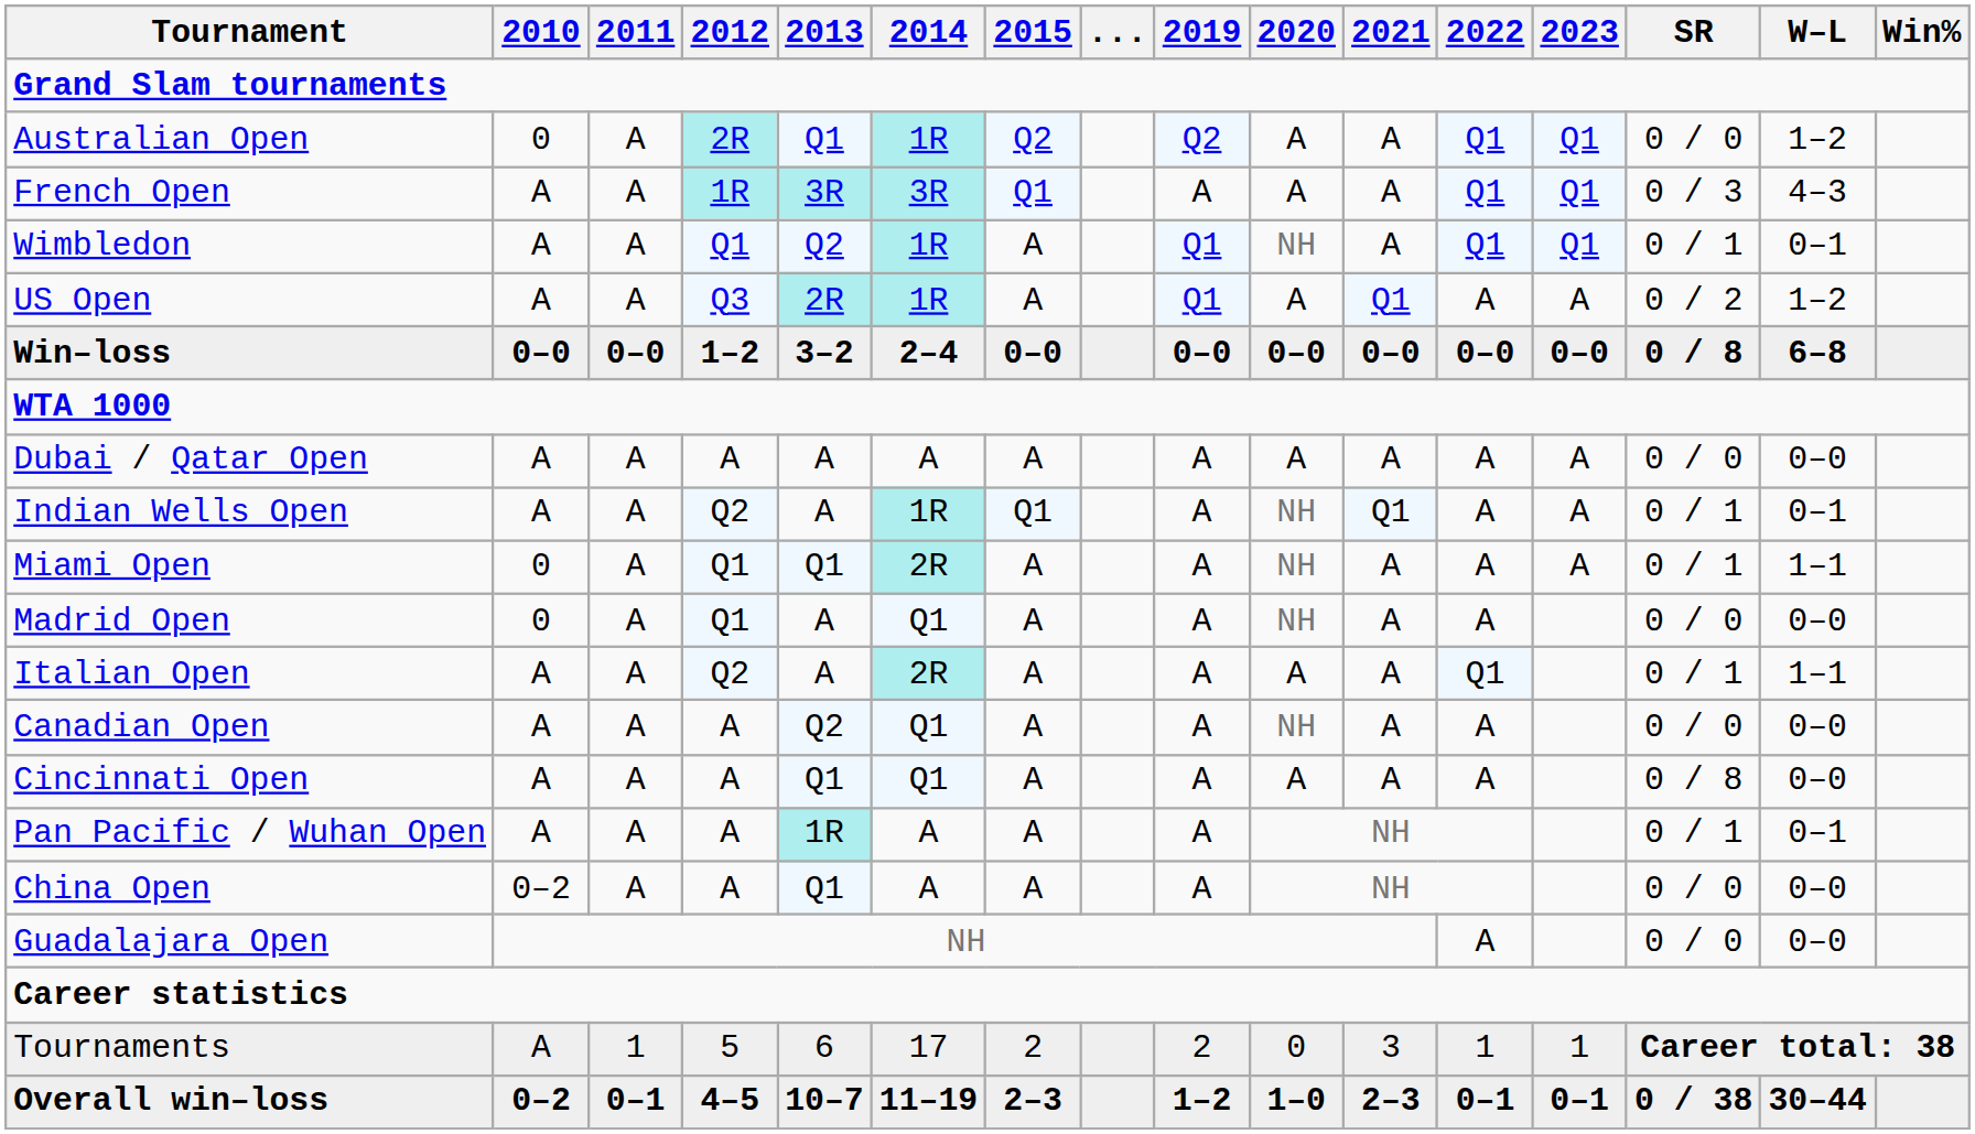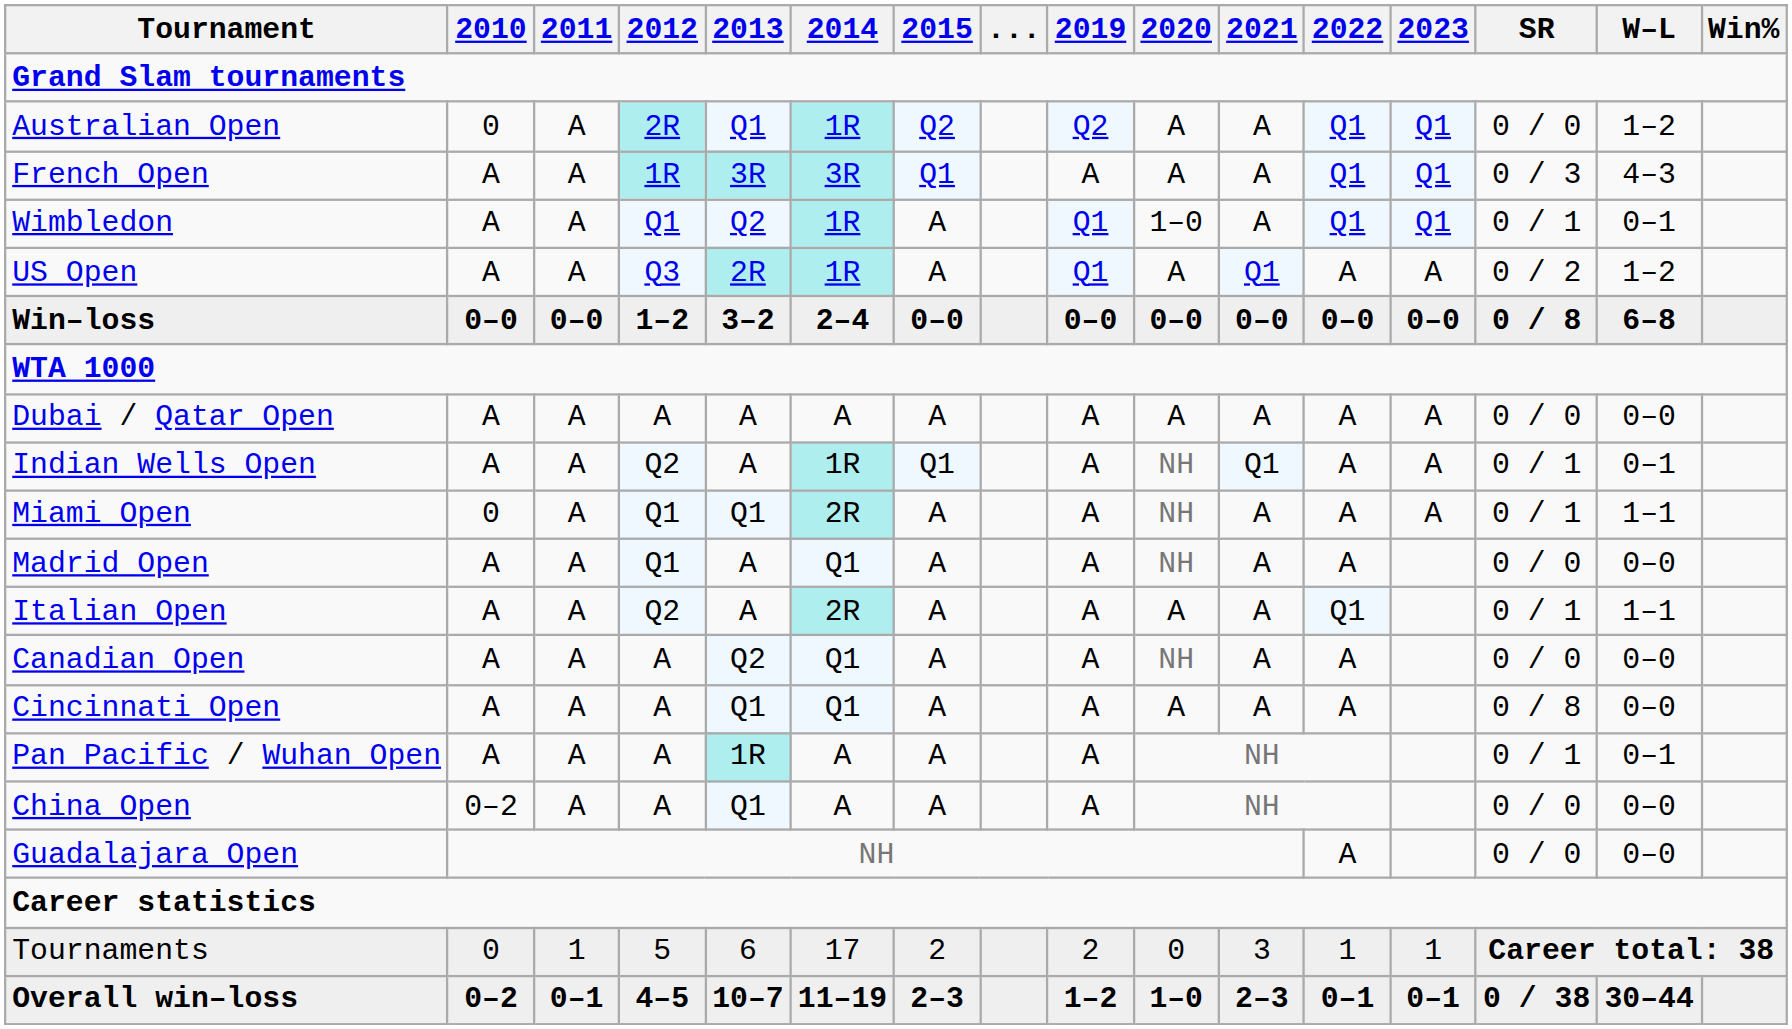 <table class="wikitable" style="text-align:center;">
 <tr>
 <th>Tournament</th>
 <th><a href='#'>2010</a></th>
 <th><a href='#'>2011</a></th>
 <th><a href='#'>2012</a></th>
 <th><a href='#'>2013</a></th>
 <th><a href='#'>2014</a></th>
 <th><a href='#'>2015</a></th>
 <th>...</th>
 <th><a href='#'>2019</a></th>
 <th><a href='#'>2020</a></th>
 <th><a href='#'>2021</a></th>
 <th><a href='#'>2022</a></th>
 <th><a href='#'>2023</a></th>
 <th>SR</th>
 <th>W–L</th>
 <th>Win%</th>
 </tr>
 <tr>
 <td colspan="16" align="left"><strong><a href='#'>Grand Slam tournaments</a></strong></td>
 </tr>
 <tr>
 <td align="left"><a href='#'>Australian Open</a></td>
 <td>0</td>
 <td>A</td>
 <td style="background:#afeeee;"><a href='#'>2R</a></td>
 <td bgcolor="f0f8ff"><a href='#'>Q1</a></td>
 <td style="background:#afeeee;"><a href='#'>1R</a></td>
 <td bgcolor="f0f8ff"><a href='#'>Q2</a></td>
 <td></td>
 <td bgcolor="f0f8ff"><a href='#'>Q2</a></td>
 <td>A</td>
 <td>A</td>
 <td bgcolor="f0f8ff"><a href='#'>Q1</a></td>
 <td bgcolor="f0f8ff"><a href='#'>Q1</a></td>
 <td>0 / 0</td>
 <td>1–2</td>
 <td></td>
 </tr>
 <tr>
 <td align="left"><a href='#'>French Open</a></td>
 <td>A</td>
 <td>A</td>
 <td style="background:#afeeee;"><a href='#'>1R</a></td>
 <td style="background:#afeeee;"><a href='#'>3R</a></td>
 <td style="background:#afeeee;"><a href='#'>3R</a></td>
 <td bgcolor="f0f8ff"><a href='#'>Q1</a></td>
 <td></td>
 <td>A</td>
 <td>A</td>
 <td>A</td>
 <td bgcolor=f0f8ff><a href='#'>Q1</a></td>
 <td bgcolor=f0f8ff><a href='#'>Q1</a></td>
 <td>0 / 3</td>
 <td>4–3</td>
 <td></td>
 </tr>
 <tr>
 <td align="left"><a href='#'>Wimbledon</a></td>
 <td>A</td>
 <td>A</td>
 <td bgcolor="f0f8ff"><a href='#'>Q1</a></td>
 <td bgcolor="f0f8ff"><a href='#'>Q2</a></td>
 <td style="background:#afeeee;"><a href='#'>1R</a></td>
 <td>A</td>
 <td></td>
 <td bgcolor="f0f8ff"><a href='#'>Q1</a></td>
-<td style="color:#767676;">NH</td>
+<td>1–0</td>
 <td>A</td>
 <td bgcolor=f0f8ff><a href='#'>Q1</a></td>
 <td bgcolor=f0f8ff><a href='#'>Q1</a></td>
 <td>0 / 1</td>
 <td>0–1</td>
 <td></td>
 </tr>
 <tr>
 <td align="left"><a href='#'>US Open</a></td>
 <td>A</td>
 <td>A</td>
 <td bgcolor="f0f8ff"><a href='#'>Q3</a></td>
 <td style="background:#afeeee;"><a href='#'>2R</a></td>
 <td style="background:#afeeee;"><a href='#'>1R</a></td>
 <td>A</td>
 <td></td>
 <td bgcolor=f0f8ff><a href='#'>Q1</a></td>
 <td>A</td>
 <td bgcolor=f0f8ff><a href='#'>Q1</a></td>
 <td>A</td>
 <td>A</td>
 <td>0 / 2</td>
 <td>1–2</td>
 <td></td>
 </tr>
 <tr style="background:#efefef; font-weight:bold;">
 <td align="left">Win–loss</td>
 <td>0–0</td>
 <td>0–0</td>
 <td>1–2</td>
 <td>3–2</td>
 <td>2–4</td>
 <td>0–0</td>
 <td></td>
 <td>0–0</td>
 <td>0–0</td>
 <td>0–0</td>
 <td>0–0</td>
 <td>0–0</td>
 <td>0 / 8</td>
 <td>6–8</td>
 <td></td>
 </tr>
 <tr>
 <td colspan="16" align="left"><strong><a href='#'>WTA 1000</a></strong></td>
 </tr>
 <tr>
 <td align="left"><a href='#'>Dubai</a> / <a href='#'>Qatar Open</a></td>
 <td>A</td>
 <td>A</td>
 <td>A</td>
 <td>A</td>
 <td>A</td>
 <td>A</td>
 <td></td>
 <td>A</td>
 <td>A</td>
 <td>A</td>
 <td>A</td>
 <td>A</td>
 <td>0 / 0</td>
 <td>0–0</td>
 <td></td>
 </tr>
 <tr>
 <td align="left"><a href='#'>Indian Wells Open</a></td>
 <td>A</td>
 <td>A</td>
 <td bgcolor="f0f8ff">Q2</td>
 <td>A</td>
 <td bgcolor="afeeee">1R</td>
 <td bgcolor="f0f8ff">Q1</td>
 <td></td>
 <td>A</td>
 <td style="color:#767676">NH</td>
 <td bgcolor="f0f8ff">Q1</td>
 <td>A</td>
 <td>A</td>
 <td>0 / 1</td>
 <td>0–1</td>
 <td></td>
 </tr>
 <tr>
 <td align="left"><a href='#'>Miami Open</a></td>
 <td>0</td>
 <td>A</td>
 <td bgcolor="f0f8ff">Q1</td>
 <td bgcolor="f0f8ff">Q1</td>
 <td bgcolor="afeeee">2R</td>
 <td>A</td>
 <td></td>
 <td>A</td>
 <td style="color:#767676">NH</td>
 <td>A</td>
 <td>A</td>
 <td>A</td>
 <td>0 / 1</td>
 <td>1–1</td>
 <td></td>
 </tr>
 <tr>
 <td align="left"><a href='#'>Madrid Open</a></td>
-<td>0</td>
+<td>A</td>
 <td>A</td>
 <td bgcolor="f0f8ff">Q1</td>
 <td>A</td>
 <td bgcolor="f0f8ff">Q1</td>
 <td>A</td>
 <td></td>
 <td>A</td>
 <td style="color:#767676">NH</td>
 <td>A</td>
 <td>A</td>
 <td></td>
 <td>0 / 0</td>
 <td>0–0</td>
 <td></td>
 </tr>
 <tr>
 <td align="left"><a href='#'>Italian Open</a></td>
 <td>A</td>
 <td>A</td>
 <td bgcolor="f0f8ff">Q2</td>
 <td>A</td>
 <td bgcolor="afeeee">2R</td>
 <td>A</td>
 <td></td>
 <td>A</td>
 <td>A</td>
 <td>A</td>
 <td bgcolor="f0f8ff">Q1</td>
 <td></td>
 <td>0 / 1</td>
 <td>1–1</td>
 <td></td>
 </tr>
 <tr>
 <td align="left"><a href='#'>Canadian Open</a></td>
 <td>A</td>
 <td>A</td>
 <td>A</td>
 <td bgcolor="f0f8ff">Q2</td>
 <td bgcolor="f0f8ff">Q1</td>
 <td>A</td>
 <td></td>
 <td>A</td>
 <td style="color:#767676">NH</td>
 <td>A</td>
 <td>A</td>
 <td></td>
 <td>0 / 0</td>
 <td>0–0</td>
 <td></td>
 </tr>
 <tr>
 <td align="left"><a href='#'>Cincinnati Open</a></td>
 <td>A</td>
 <td>A</td>
 <td>A</td>
 <td bgcolor="f0f8ff">Q1</td>
 <td bgcolor="f0f8ff">Q1</td>
 <td>A</td>
 <td></td>
 <td>A</td>
 <td>A</td>
 <td>A</td>
 <td>A</td>
 <td></td>
 <td>0 / 8</td>
 <td>0–0</td>
 <td></td>
 </tr>
 <tr>
 <td align="left"><a href='#'>Pan Pacific</a> / <a href='#'>Wuhan Open</a></td>
 <td>A</td>
 <td>A</td>
 <td>A</td>
 <td bgcolor="afeeee">1R</td>
 <td>A</td>
 <td>A</td>
 <td></td>
 <td>A</td>
 <td colspan="3" style="color:#767676">NH</td>
 <td></td>
 <td>0 / 1</td>
 <td>0–1</td>
 <td></td>
 </tr>
 <tr>
 <td align="left"><a href='#'>China Open</a></td>
 <td>0–2</td>
 <td>A</td>
 <td>A</td>
 <td bgcolor="f0f8ff">Q1</td>
 <td>A</td>
 <td>A</td>
 <td></td>
 <td>A</td>
 <td colspan="3" style="color:#767676">NH</td>
 <td></td>
 <td>0 / 0</td>
 <td>0–0</td>
 <td></td>
 </tr>
 <tr>
 <td align="left"><a href='#'>Guadalajara Open</a></td>
 <td colspan="10" style="color:#767676">NH</td>
 <td>A</td>
 <td></td>
 <td>0 / 0</td>
 <td>0–0</td>
 <td></td>
 </tr>
 <tr>
 <td colspan="16" align="left"><strong>Career statistics</strong></td>
 </tr>
 <tr bgcolor="efefef">
 <td align="left">Tournaments</td>
-<td>A</td>
+<td>0</td>
 <td>1</td>
 <td>5</td>
 <td>6</td>
 <td>17</td>
 <td>2</td>
 <td></td>
 <td>2</td>
 <td>0</td>
 <td>3</td>
 <td>1</td>
 <td>1</td>
 <td colspan="3"><strong>Career total: 38</strong></td>
 </tr>
 <tr style="background:#efefef;font-weight:bold">
 <td align="left">Overall win–loss</td>
 <td>0–2</td>
 <td>0–1</td>
 <td>4–5</td>
 <td>10–7</td>
 <td>11–19</td>
 <td>2–3</td>
 <td></td>
 <td>1–2</td>
 <td>1–0</td>
 <td>2–3</td>
 <td>0–1</td>
 <td>0–1</td>
 <td>0 / 38</td>
 <td>30–44</td>
 <td></td>
 </tr>
 </table>
